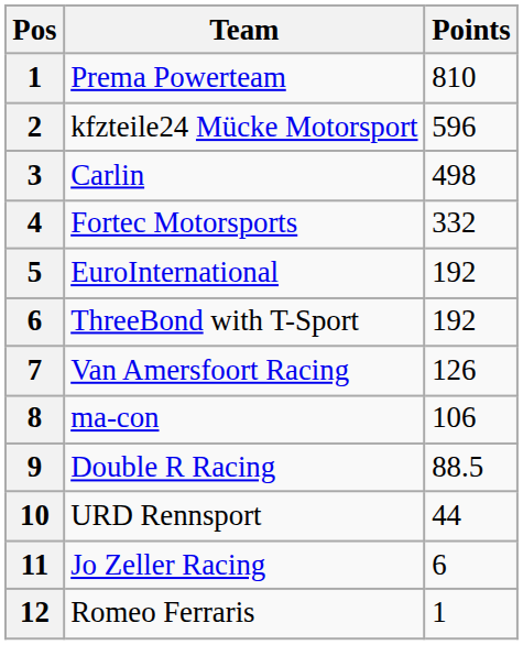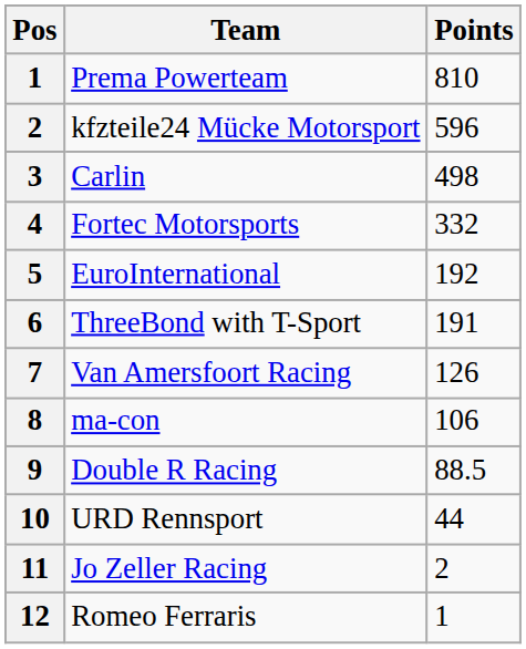 <table class="wikitable" style="font-size: 85%">
 <tr>
 <th>Pos</th>
 <th>Team</th>
 <th>Points</th>
 </tr>
 <tr>
 <th>1</th>
 <td> <a href='#'>Prema Powerteam</a></td>
 <td>810</td>
 </tr>
 <tr>
 <th>2</th>
 <td> kfzteile24 <a href='#'>Mücke Motorsport</a></td>
 <td>596</td>
 </tr>
 <tr>
 <th>3</th>
 <td> <a href='#'>Carlin</a></td>
 <td>498</td>
 </tr>
 <tr>
 <th>4</th>
 <td> <a href='#'>Fortec Motorsports</a></td>
 <td>332</td>
 </tr>
 <tr>
 <th>5</th>
 <td> <a href='#'>EuroInternational</a></td>
 <td>192</td>
 </tr>
 <tr>
 <th>6</th>
 <td> <a href='#'>ThreeBond</a> with T-Sport</td>
-<td>192</td>
+<td>191</td>
 </tr>
 <tr>
 <th>7</th>
 <td> <a href='#'>Van Amersfoort Racing</a></td>
 <td>126</td>
 </tr>
 <tr>
 <th>8</th>
 <td> <a href='#'>ma-con</a></td>
 <td>106</td>
 </tr>
 <tr>
 <th>9</th>
 <td> <a href='#'>Double R Racing</a></td>
 <td>88.5</td>
 </tr>
 <tr>
 <th>10</th>
 <td> URD Rennsport</td>
 <td>44</td>
 </tr>
 <tr>
 <th>11</th>
 <td> <a href='#'>Jo Zeller Racing</a></td>
-<td>6</td>
+<td>2</td>
 </tr>
 <tr>
 <th>12</th>
 <td> Romeo Ferraris</td>
 <td>1</td>
 </tr>
 </table>
